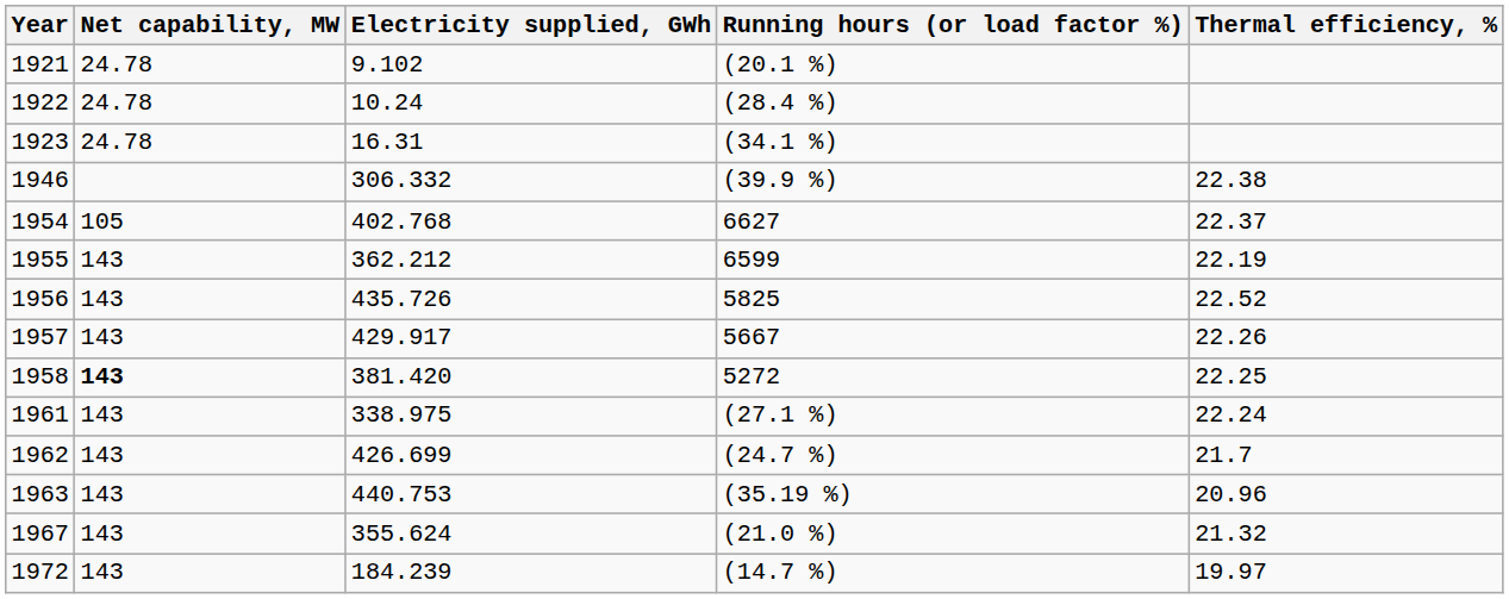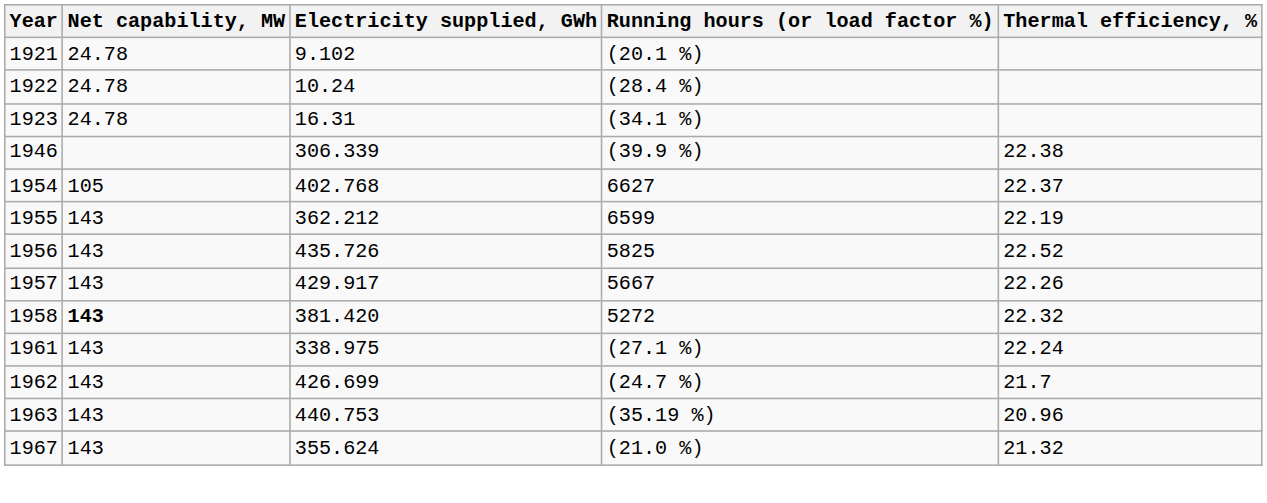 <table class="wikitable">
 <tr>
 <th>Year</th>
 <th>Net  capability, MW</th>
 <th>Electricity  supplied, GWh</th>
 <th>Running  hours (or load factor %)</th>
 <th>Thermal  efficiency, %</th>
 </tr>
 <tr>
 <td>1921</td>
 <td>24.78</td>
 <td>9.102</td>
 <td>(20.1 %)</td>
 <td></td>
 </tr>
 <tr>
 <td>1922</td>
 <td>24.78</td>
 <td>10.24</td>
 <td>(28.4 %)</td>
 <td></td>
 </tr>
 <tr>
 <td>1923</td>
 <td>24.78</td>
 <td>16.31</td>
 <td>(34.1 %)</td>
 <td></td>
 </tr>
 <tr>
 <td>1946</td>
 <td></td>
-<td>306.332</td>
+<td>306.339</td>
 <td>(39.9 %)</td>
 <td>22.38</td>
 </tr>
 <tr>
 <td>1954</td>
 <td>105</td>
 <td>402.768</td>
 <td>6627</td>
 <td>22.37</td>
 </tr>
 <tr>
 <td>1955</td>
 <td>143</td>
 <td>362.212</td>
 <td>6599</td>
 <td>22.19</td>
 </tr>
 <tr>
 <td>1956</td>
 <td>143</td>
 <td>435.726</td>
 <td>5825</td>
 <td>22.52</td>
 </tr>
 <tr>
 <td>1957</td>
 <td>143</td>
 <td>429.917</td>
 <td>5667</td>
 <td>22.26</td>
 </tr>
 <tr>
 <td>1958</td>
 <td><strong>143</strong></td>
 <td>381.420</td>
 <td>5272</td>
-<td>22.25</td>
+<td>22.32</td>
 </tr>
 <tr>
 <td>1961</td>
 <td>143</td>
 <td>338.975</td>
 <td>(27.1 %)</td>
 <td>22.24</td>
 </tr>
 <tr>
 <td>1962</td>
 <td>143</td>
 <td>426.699</td>
 <td>(24.7 %)</td>
 <td>21.7</td>
 </tr>
 <tr>
 <td>1963</td>
 <td>143</td>
 <td>440.753</td>
 <td>(35.19 %)</td>
 <td>20.96</td>
 </tr>
 <tr>
 <td>1967</td>
 <td>143</td>
 <td>355.624</td>
 <td>(21.0 %)</td>
 <td>21.32</td>
 </tr>
-<tr>
-<td>1972</td>
-<td>143</td>
-<td>184.239</td>
-<td>(14.7 %)</td>
-<td>19.97</td>
-</tr>
 </table>
